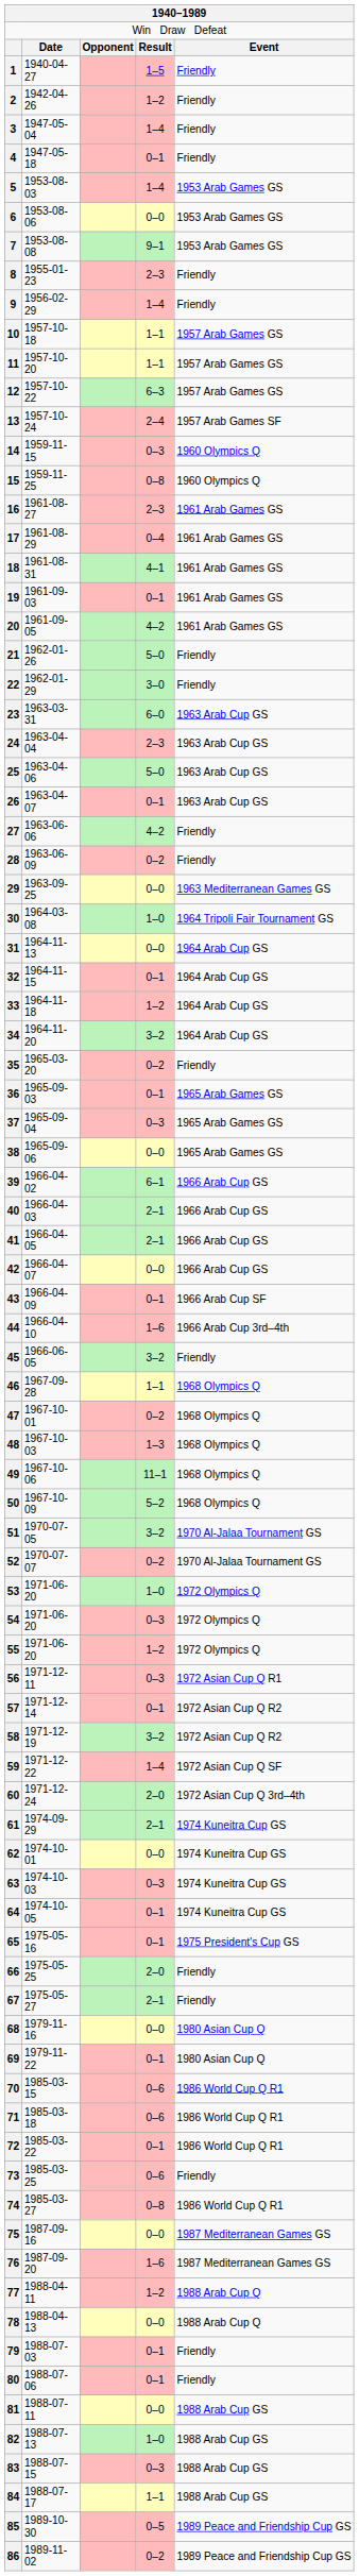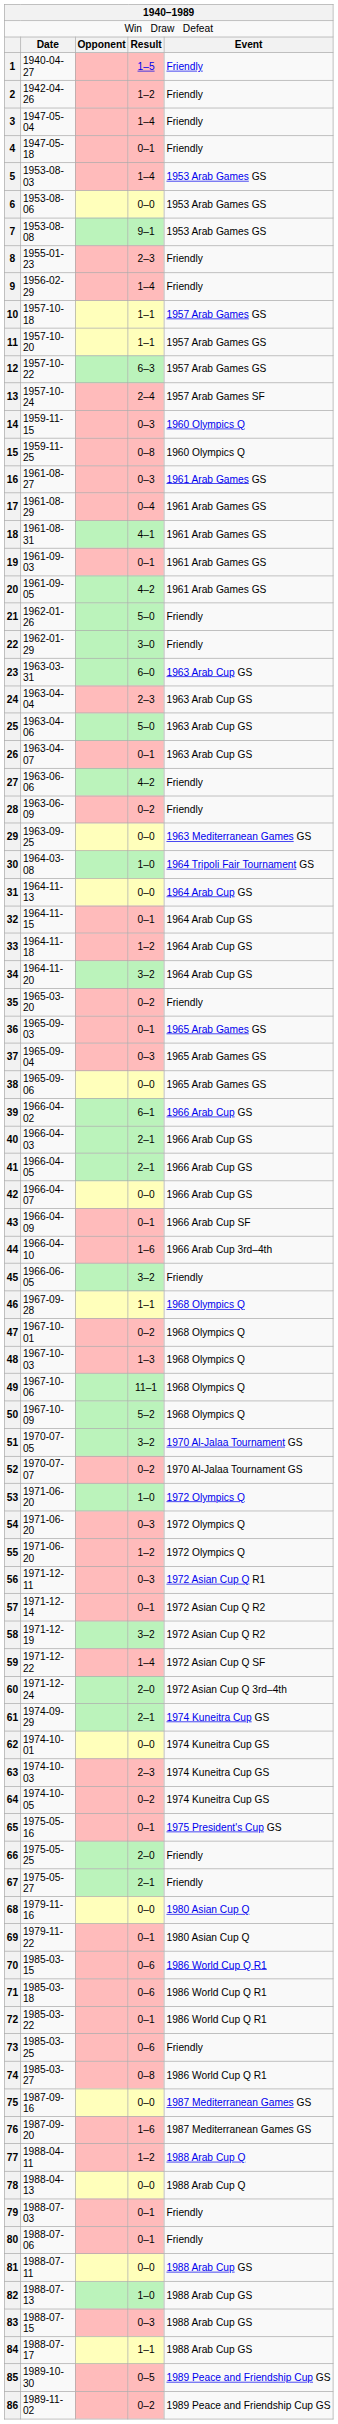 <table class="wikitable collapsible" style="font-size: 90%;">
 <tr>
 <th colspan="5" width="400">1940–1989</th>
 </tr>
 <tr>
 <td align="center" colspan="5"> Win   Draw   Defeat</td>
 </tr>
 <tr>
 <th></th>
 <th width=70>Date</th>
 <th>Opponent</th>
 <th>Result</th>
 <th>Event</th>
 </tr>
 <tr>
 <th>1</th>
 <td>1940-04-27</td>
 <td bgcolor="#ffbbbb"></td>
 <td bgcolor="#ffbbbb" align="center"><a href='#'>1–5</a></td>
 <td><a href='#'>Friendly</a></td>
 </tr>
 <tr>
 <th>2</th>
 <td>1942-04-26</td>
 <td bgcolor="#ffbbbb"></td>
 <td bgcolor="#ffbbbb" align="center">1–2</td>
 <td>Friendly</td>
 </tr>
 <tr>
 <th>3</th>
 <td>1947-05-04</td>
 <td bgcolor="#ffbbbb"></td>
 <td bgcolor="#ffbbbb" align="center">1–4</td>
 <td>Friendly</td>
 </tr>
 <tr>
 <th>4</th>
 <td>1947-05-18</td>
 <td bgcolor="#ffbbbb"></td>
 <td bgcolor="#ffbbbb" align="center">0–1</td>
 <td>Friendly</td>
 </tr>
 <tr>
 <th>5</th>
 <td>1953-08-03</td>
 <td bgcolor="#ffbbbb"></td>
 <td bgcolor="#ffbbbb" align="center">1–4</td>
 <td> <a href='#'>1953 Arab Games</a> GS</td>
 </tr>
 <tr>
 <th>6</th>
 <td>1953-08-06</td>
 <td bgcolor="#ffffbb"></td>
 <td bgcolor="#ffffbb" align="center">0–0</td>
 <td> 1953 Arab Games GS</td>
 </tr>
 <tr>
 <th>7</th>
 <td>1953-08-08</td>
 <td bgcolor="#bbf3bb"></td>
 <td bgcolor="#bbf3bb" align="center">9–1</td>
 <td> 1953 Arab Games GS</td>
 </tr>
 <tr>
 <th>8</th>
 <td>1955-01-23</td>
 <td bgcolor="#ffbbbb"></td>
 <td bgcolor="#ffbbbb" align="center">2–3</td>
 <td>Friendly</td>
 </tr>
 <tr>
 <th>9</th>
 <td>1956-02-29</td>
 <td bgcolor="#ffbbbb"></td>
 <td bgcolor="#ffbbbb" align="center">1–4</td>
 <td>Friendly</td>
 </tr>
 <tr>
 <th>10</th>
 <td>1957-10-18</td>
 <td bgcolor="#ffffbb"></td>
 <td bgcolor="#ffffbb" align="center">1–1</td>
 <td> <a href='#'>1957 Arab Games</a> GS</td>
 </tr>
 <tr>
 <th>11</th>
 <td>1957-10-20</td>
 <td bgcolor="#ffffbb"></td>
 <td bgcolor="#ffffbb" align="center">1–1</td>
 <td> 1957 Arab Games GS</td>
 </tr>
 <tr>
 <th>12</th>
 <td>1957-10-22</td>
 <td bgcolor="#bbf3bb"></td>
 <td bgcolor="#bbf3bb" align="center">6–3</td>
 <td> 1957 Arab Games GS</td>
 </tr>
 <tr>
 <th>13</th>
 <td>1957-10-24</td>
 <td bgcolor="#ffbbbb"></td>
 <td bgcolor="#ffbbbb" align="center">2–4</td>
 <td> 1957 Arab Games SF</td>
 </tr>
 <tr>
 <th>14</th>
 <td>1959-11-15</td>
 <td bgcolor="#ffbbbb"></td>
 <td bgcolor="#ffbbbb" align="center">0–3</td>
 <td> <a href='#'>1960 Olympics Q</a></td>
 </tr>
 <tr>
 <th>15</th>
 <td>1959-11-25</td>
 <td bgcolor="#ffbbbb"></td>
 <td bgcolor="#ffbbbb" align="center">0–8</td>
 <td> 1960 Olympics Q</td>
 </tr>
 <tr>
 <th>16</th>
 <td>1961-08-27</td>
 <td bgcolor="#ffbbbb"></td>
-<td bgcolor="#ffbbbb" align="center">2–3</td>
+<td bgcolor="#ffbbbb" align="center">0–3</td>
 <td> <a href='#'>1961 Arab Games</a> GS</td>
 </tr>
 <tr>
 <th>17</th>
 <td>1961-08-29</td>
 <td bgcolor="#ffbbbb"></td>
 <td bgcolor="#ffbbbb" align="center">0–4</td>
 <td> 1961 Arab Games GS</td>
 </tr>
 <tr>
 <th>18</th>
 <td>1961-08-31</td>
 <td bgcolor="#bbf3bb"></td>
 <td bgcolor="#bbf3bb" align="center">4–1</td>
 <td> 1961 Arab Games GS</td>
 </tr>
 <tr>
 <th>19</th>
 <td>1961-09-03</td>
 <td bgcolor="#ffbbbb"></td>
 <td bgcolor="#ffbbbb" align="center">0–1</td>
 <td> 1961 Arab Games GS</td>
 </tr>
 <tr>
 <th>20</th>
 <td>1961-09-05</td>
 <td bgcolor="#bbf3bb"></td>
 <td bgcolor="#bbf3bb" align="center">4–2</td>
 <td> 1961 Arab Games GS</td>
 </tr>
 <tr>
 <th>21</th>
 <td>1962-01-26</td>
 <td bgcolor="#bbf3bb"></td>
 <td bgcolor="#bbf3bb" align="center">5–0</td>
 <td>Friendly</td>
 </tr>
 <tr>
 <th>22</th>
 <td>1962-01-29</td>
 <td bgcolor="#bbf3bb"></td>
 <td bgcolor="#bbf3bb" align="center">3–0</td>
 <td>Friendly</td>
 </tr>
 <tr>
 <th>23</th>
 <td>1963-03-31</td>
 <td bgcolor="#bbf3bb"></td>
 <td bgcolor="#bbf3bb" align="center">6–0</td>
 <td> <a href='#'>1963 Arab Cup</a> GS</td>
 </tr>
 <tr>
 <th>24</th>
 <td>1963-04-04</td>
 <td bgcolor="#ffbbbb"></td>
 <td bgcolor="#ffbbbb" align="center">2–3</td>
 <td> 1963 Arab Cup GS</td>
 </tr>
 <tr>
 <th>25</th>
 <td>1963-04-06</td>
 <td bgcolor="#bbf3bb"></td>
 <td bgcolor="#bbf3bb" align="center">5–0</td>
 <td> 1963 Arab Cup GS</td>
 </tr>
 <tr>
 <th>26</th>
 <td>1963-04-07</td>
 <td bgcolor="#ffbbbb"></td>
 <td bgcolor="#ffbbbb" align="center">0–1</td>
 <td> 1963 Arab Cup GS</td>
 </tr>
 <tr>
 <th>27</th>
 <td>1963-06-06</td>
 <td bgcolor="#bbf3bb"></td>
 <td bgcolor="#bbf3bb" align="center">4–2</td>
 <td>Friendly</td>
 </tr>
 <tr>
 <th>28</th>
 <td>1963-06-09</td>
 <td bgcolor="#ffbbbb"></td>
 <td bgcolor="#ffbbbb" align="center">0–2</td>
 <td>Friendly</td>
 </tr>
 <tr>
 <th>29</th>
 <td>1963-09-25</td>
 <td bgcolor="#ffffbb"></td>
 <td bgcolor="#ffffbb" align="center">0–0</td>
 <td> <a href='#'>1963 Mediterranean Games</a> GS</td>
 </tr>
 <tr>
 <th>30</th>
 <td>1964-03-08</td>
 <td bgcolor="#bbf3bb"></td>
 <td bgcolor="#bbf3bb" align="center">1–0</td>
 <td> <a href='#'>1964 Tripoli Fair Tournament</a> GS</td>
 </tr>
 <tr>
 <th>31</th>
 <td>1964-11-13</td>
 <td bgcolor="#ffffbb"></td>
 <td bgcolor="#ffffbb" align="center">0–0</td>
 <td> <a href='#'>1964 Arab Cup</a> GS</td>
 </tr>
 <tr>
 <th>32</th>
 <td>1964-11-15</td>
 <td bgcolor="#ffbbbb"></td>
 <td bgcolor="#ffbbbb" align="center">0–1</td>
 <td> 1964 Arab Cup GS</td>
 </tr>
 <tr>
 <th>33</th>
 <td>1964-11-18</td>
 <td bgcolor="#ffbbbb"></td>
 <td bgcolor="#ffbbbb" align="center">1–2</td>
 <td> 1964 Arab Cup GS</td>
 </tr>
 <tr>
 <th>34</th>
 <td>1964-11-20</td>
 <td bgcolor="#bbf3bb"></td>
 <td bgcolor="#bbf3bb" align="center">3–2</td>
 <td> 1964 Arab Cup GS</td>
 </tr>
 <tr>
 <th>35</th>
 <td>1965-03-20</td>
 <td bgcolor="#ffbbbb"></td>
 <td bgcolor="#ffbbbb" align="center">0–2</td>
 <td>Friendly</td>
 </tr>
 <tr>
 <th>36</th>
 <td>1965-09-03</td>
 <td bgcolor="#ffbbbb"></td>
 <td bgcolor="#ffbbbb" align="center">0–1</td>
 <td> <a href='#'>1965 Arab Games</a> GS</td>
 </tr>
 <tr>
 <th>37</th>
 <td>1965-09-04</td>
 <td bgcolor="#ffbbbb"></td>
 <td bgcolor="#ffbbbb" align="center">0–3</td>
 <td> 1965 Arab Games GS</td>
 </tr>
 <tr>
 <th>38</th>
 <td>1965-09-06</td>
 <td bgcolor="#ffffbb"></td>
 <td bgcolor="#ffffbb" align="center">0–0</td>
 <td> 1965 Arab Games GS</td>
 </tr>
 <tr>
 <th>39</th>
 <td>1966-04-02</td>
 <td bgcolor="#bbf3bb"></td>
 <td bgcolor="#bbf3bb" align="center">6–1</td>
 <td> <a href='#'>1966 Arab Cup</a> GS</td>
 </tr>
 <tr>
 <th>40</th>
 <td>1966-04-03</td>
 <td bgcolor="#bbf3bb"></td>
 <td bgcolor="#bbf3bb" align="center">2–1</td>
 <td> 1966 Arab Cup GS</td>
 </tr>
 <tr>
 <th>41</th>
 <td>1966-04-05</td>
 <td bgcolor="#bbf3bb"></td>
 <td bgcolor="#bbf3bb" align="center">2–1</td>
 <td> 1966 Arab Cup GS</td>
 </tr>
 <tr>
 <th>42</th>
 <td>1966-04-07</td>
 <td bgcolor="#ffffbb"></td>
 <td bgcolor="#ffffbb" align="center">0–0</td>
 <td> 1966 Arab Cup GS</td>
 </tr>
 <tr>
 <th>43</th>
 <td>1966-04-09</td>
 <td bgcolor="#ffbbbb"></td>
 <td bgcolor="#ffbbbb" align="center">0–1</td>
 <td> 1966 Arab Cup SF</td>
 </tr>
 <tr>
 <th>44</th>
 <td>1966-04-10</td>
 <td bgcolor="#ffbbbb"></td>
 <td bgcolor="#ffbbbb" align="center">1–6</td>
 <td> 1966 Arab Cup 3rd–4th</td>
 </tr>
 <tr>
 <th>45</th>
 <td>1966-06-05</td>
 <td bgcolor="#bbf3bb"></td>
 <td bgcolor="#bbf3bb" align="center">3–2</td>
 <td>Friendly</td>
 </tr>
 <tr>
 <th>46</th>
 <td>1967-09-28</td>
 <td bgcolor="#ffffbb"></td>
 <td bgcolor="#ffffbb" align="center">1–1</td>
 <td> <a href='#'>1968 Olympics Q</a></td>
 </tr>
 <tr>
 <th>47</th>
 <td>1967-10-01</td>
 <td bgcolor="#ffbbbb"></td>
 <td bgcolor="#ffbbbb" align="center">0–2</td>
 <td> 1968 Olympics Q</td>
 </tr>
 <tr>
 <th>48</th>
 <td>1967-10-03</td>
 <td bgcolor="#ffbbbb"></td>
 <td bgcolor="#ffbbbb" align="center">1–3</td>
 <td> 1968 Olympics Q</td>
 </tr>
 <tr>
 <th>49</th>
 <td>1967-10-06</td>
 <td bgcolor="#bbf3bb"></td>
 <td bgcolor="#bbf3bb" align="center">11–1</td>
 <td> 1968 Olympics Q</td>
 </tr>
 <tr>
 <th>50</th>
 <td>1967-10-09</td>
 <td bgcolor="#bbf3bb"></td>
 <td bgcolor="#bbf3bb" align="center">5–2</td>
 <td> 1968 Olympics Q</td>
 </tr>
 <tr>
 <th>51</th>
 <td>1970-07-05</td>
 <td bgcolor="#bbf3bb"></td>
 <td bgcolor="#bbf3bb" align="center">3–2</td>
 <td> <a href='#'>1970 Al-Jalaa Tournament</a> GS</td>
 </tr>
 <tr>
 <th>52</th>
 <td>1970-07-07</td>
 <td bgcolor="#ffbbbb"></td>
 <td bgcolor="#ffbbbb" align="center">0–2</td>
 <td> 1970 Al-Jalaa Tournament GS</td>
 </tr>
 <tr>
 <th>53</th>
 <td>1971-06-20</td>
 <td bgcolor="#bbf3bb"></td>
 <td bgcolor="#bbf3bb" align="center">1–0</td>
 <td> <a href='#'>1972 Olympics Q</a></td>
 </tr>
 <tr>
 <th>54</th>
 <td>1971-06-20</td>
 <td bgcolor="#ffbbbb"></td>
 <td bgcolor="#ffbbbb" align="center">0–3</td>
 <td> 1972 Olympics Q</td>
 </tr>
 <tr>
 <th>55</th>
 <td>1971-06-20</td>
 <td bgcolor="#ffbbbb"></td>
 <td bgcolor="#ffbbbb" align="center">1–2</td>
 <td> 1972 Olympics Q</td>
 </tr>
 <tr>
 <th>56</th>
 <td>1971-12-11</td>
 <td bgcolor="#ffbbbb"></td>
 <td bgcolor="#ffbbbb" align="center">0–3</td>
 <td> <a href='#'>1972 Asian Cup Q</a> R1</td>
 </tr>
 <tr>
 <th>57</th>
 <td>1971-12-14</td>
 <td bgcolor="#ffbbbb"></td>
 <td bgcolor="#ffbbbb" align="center">0–1</td>
 <td> 1972 Asian Cup Q R2</td>
 </tr>
 <tr>
 <th>58</th>
 <td>1971-12-19</td>
 <td bgcolor="#bbf3bb"></td>
 <td bgcolor="#bbf3bb" align="center">3–2</td>
 <td> 1972 Asian Cup Q R2</td>
 </tr>
 <tr>
 <th>59</th>
 <td>1971-12-22</td>
 <td bgcolor="#ffbbbb"></td>
 <td bgcolor="#ffbbbb" align="center">1–4</td>
 <td> 1972 Asian Cup Q SF</td>
 </tr>
 <tr>
 <th>60</th>
 <td>1971-12-24</td>
 <td bgcolor="#bbf3bb"></td>
 <td bgcolor="#bbf3bb" align="center">2–0</td>
 <td> 1972 Asian Cup Q 3rd–4th</td>
 </tr>
 <tr>
 <th>61</th>
 <td>1974-09-29</td>
 <td bgcolor="#bbf3bb"></td>
 <td bgcolor="#bbf3bb" align="center">2–1</td>
 <td> <a href='#'>1974 Kuneitra Cup</a> GS</td>
 </tr>
 <tr>
 <th>62</th>
 <td>1974-10-01</td>
 <td bgcolor="#ffffbb"></td>
 <td bgcolor="#ffffbb" align="center">0–0</td>
 <td> 1974 Kuneitra Cup GS</td>
 </tr>
 <tr>
 <th>63</th>
 <td>1974-10-03</td>
 <td bgcolor="#ffbbbb"></td>
-<td bgcolor="#ffbbbb" align="center">0–3</td>
+<td bgcolor="#ffbbbb" align="center">2–3</td>
 <td> 1974 Kuneitra Cup GS</td>
 </tr>
 <tr>
 <th>64</th>
 <td>1974-10-05</td>
 <td bgcolor="#ffbbbb"></td>
-<td bgcolor="#ffbbbb" align="center">0–1</td>
+<td bgcolor="#ffbbbb" align="center">0–2</td>
 <td> 1974 Kuneitra Cup GS</td>
 </tr>
 <tr>
 <th>65</th>
 <td>1975-05-16</td>
 <td bgcolor="#ffbbbb"></td>
 <td bgcolor="#ffbbbb" align="center">0–1</td>
 <td> <a href='#'>1975 President's Cup</a> GS</td>
 </tr>
 <tr>
 <th>66</th>
 <td>1975-05-25</td>
 <td bgcolor="#bbf3bb"></td>
 <td bgcolor="#bbf3bb" align="center">2–0</td>
 <td>Friendly</td>
 </tr>
 <tr>
 <th>67</th>
 <td>1975-05-27</td>
 <td bgcolor="#bbf3bb"></td>
 <td bgcolor="#bbf3bb" align="center">2–1</td>
 <td>Friendly</td>
 </tr>
 <tr>
 <th>68</th>
 <td>1979-11-16</td>
 <td bgcolor="#ffffbb"></td>
 <td bgcolor="#ffffbb" align="center">0–0</td>
 <td> <a href='#'>1980 Asian Cup Q</a></td>
 </tr>
 <tr>
 <th>69</th>
 <td>1979-11-22</td>
 <td bgcolor="#ffbbbb"></td>
 <td bgcolor="#ffbbbb" align="center">0–1</td>
 <td> 1980 Asian Cup Q</td>
 </tr>
 <tr>
 <th>70</th>
 <td>1985-03-15</td>
 <td bgcolor="#ffbbbb"></td>
 <td bgcolor="#ffbbbb" align="center">0–6</td>
 <td> <a href='#'>1986 World Cup Q R1</a></td>
 </tr>
 <tr>
 <th>71</th>
 <td>1985-03-18</td>
 <td bgcolor="#ffbbbb"></td>
 <td bgcolor="#ffbbbb" align="center">0–6</td>
 <td> 1986 World Cup Q R1</td>
 </tr>
 <tr>
 <th>72</th>
 <td>1985-03-22</td>
 <td bgcolor="#ffbbbb"></td>
 <td bgcolor="#ffbbbb" align="center">0–1</td>
 <td> 1986 World Cup Q R1</td>
 </tr>
 <tr>
 <th>73</th>
 <td>1985-03-25</td>
 <td bgcolor="#ffbbbb"></td>
 <td bgcolor="#ffbbbb" align="center">0–6</td>
 <td>Friendly</td>
 </tr>
 <tr>
 <th>74</th>
 <td>1985-03-27</td>
 <td bgcolor="#ffbbbb"></td>
 <td bgcolor="#ffbbbb" align="center">0–8</td>
 <td> 1986 World Cup Q R1</td>
 </tr>
 <tr>
 <th>75</th>
 <td>1987-09-16</td>
 <td bgcolor="#ffffbb"></td>
 <td bgcolor="#ffffbb" align="center">0–0</td>
 <td> <a href='#'>1987 Mediterranean Games</a> GS</td>
 </tr>
 <tr>
 <th>76</th>
 <td>1987-09-20</td>
 <td bgcolor="#ffbbbb"></td>
 <td bgcolor="#ffbbbb" align="center">1–6</td>
 <td> 1987 Mediterranean Games GS</td>
 </tr>
 <tr>
 <th>77</th>
 <td>1988-04-11</td>
 <td bgcolor="#ffbbbb"></td>
 <td bgcolor="#ffbbbb" align="center">1–2</td>
 <td> <a href='#'>1988 Arab Cup Q</a></td>
 </tr>
 <tr>
 <th>78</th>
 <td>1988-04-13</td>
 <td bgcolor="#ffffbb"></td>
 <td bgcolor="#ffffbb" align="center">0–0</td>
 <td> 1988 Arab Cup Q</td>
 </tr>
 <tr>
 <th>79</th>
 <td>1988-07-03</td>
 <td bgcolor="#ffbbbb"></td>
 <td bgcolor="#ffbbbb" align="center">0–1</td>
 <td>Friendly</td>
 </tr>
 <tr>
 <th>80</th>
 <td>1988-07-06</td>
 <td bgcolor="#ffbbbb"></td>
 <td bgcolor="#ffbbbb" align="center">0–1</td>
 <td>Friendly</td>
 </tr>
 <tr>
 <th>81</th>
 <td>1988-07-11</td>
 <td bgcolor="#ffffbb"></td>
 <td bgcolor="#ffffbb" align="center">0–0</td>
 <td> <a href='#'>1988 Arab Cup</a> GS</td>
 </tr>
 <tr>
 <th>82</th>
 <td>1988-07-13</td>
 <td bgcolor="#bbf3bb"></td>
 <td bgcolor="#bbf3bb" align="center">1–0</td>
 <td> 1988 Arab Cup GS</td>
 </tr>
 <tr>
 <th>83</th>
 <td>1988-07-15</td>
 <td bgcolor="#ffbbbb"></td>
 <td bgcolor="#ffbbbb" align="center">0–3</td>
 <td> 1988 Arab Cup GS</td>
 </tr>
 <tr>
 <th>84</th>
 <td>1988-07-17</td>
 <td bgcolor="#ffffbb"></td>
 <td bgcolor="#ffffbb" align="center">1–1</td>
 <td> 1988 Arab Cup GS</td>
 </tr>
 <tr>
 <th>85</th>
 <td>1989-10-30</td>
 <td bgcolor="#ffbbbb"></td>
 <td bgcolor="#ffbbbb" align="center">0–5</td>
 <td> <a href='#'>1989 Peace and Friendship Cup</a> GS</td>
 </tr>
 <tr>
 <th>86</th>
 <td>1989-11-02</td>
 <td bgcolor="#ffbbbb"></td>
 <td bgcolor="#ffbbbb" align="center">0–2</td>
 <td> 1989 Peace and Friendship Cup GS</td>
 </tr>
 </table>
